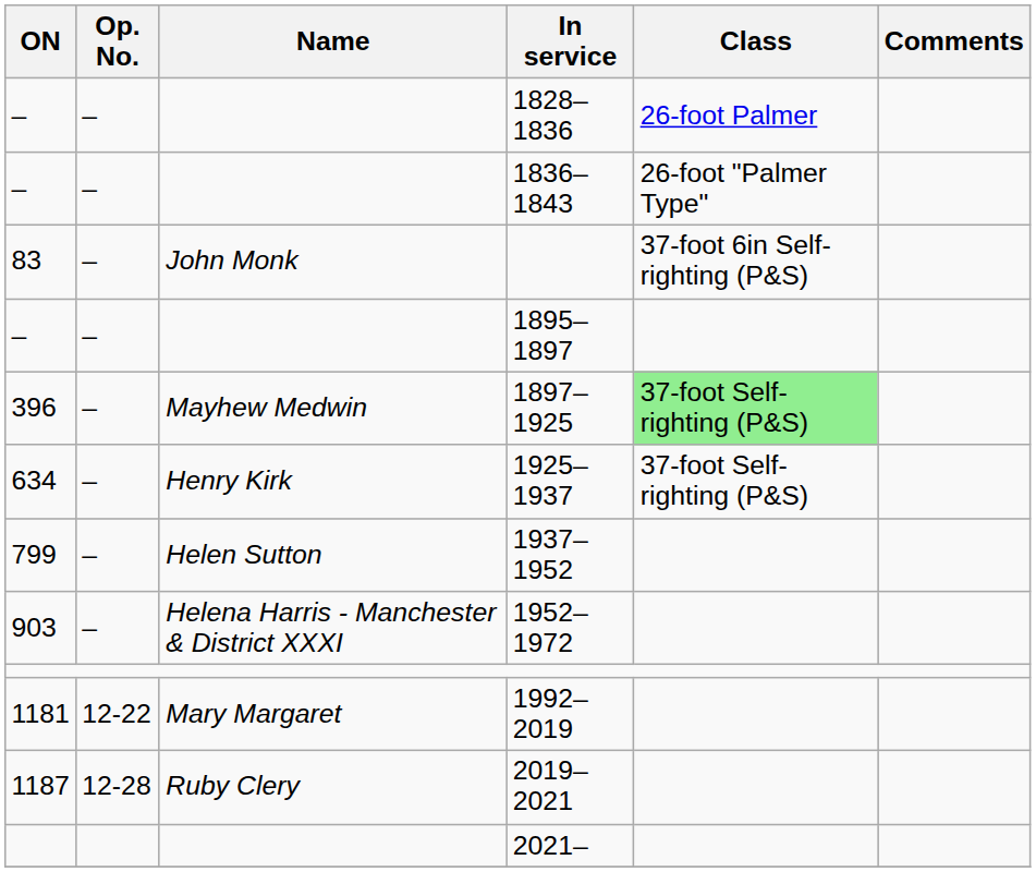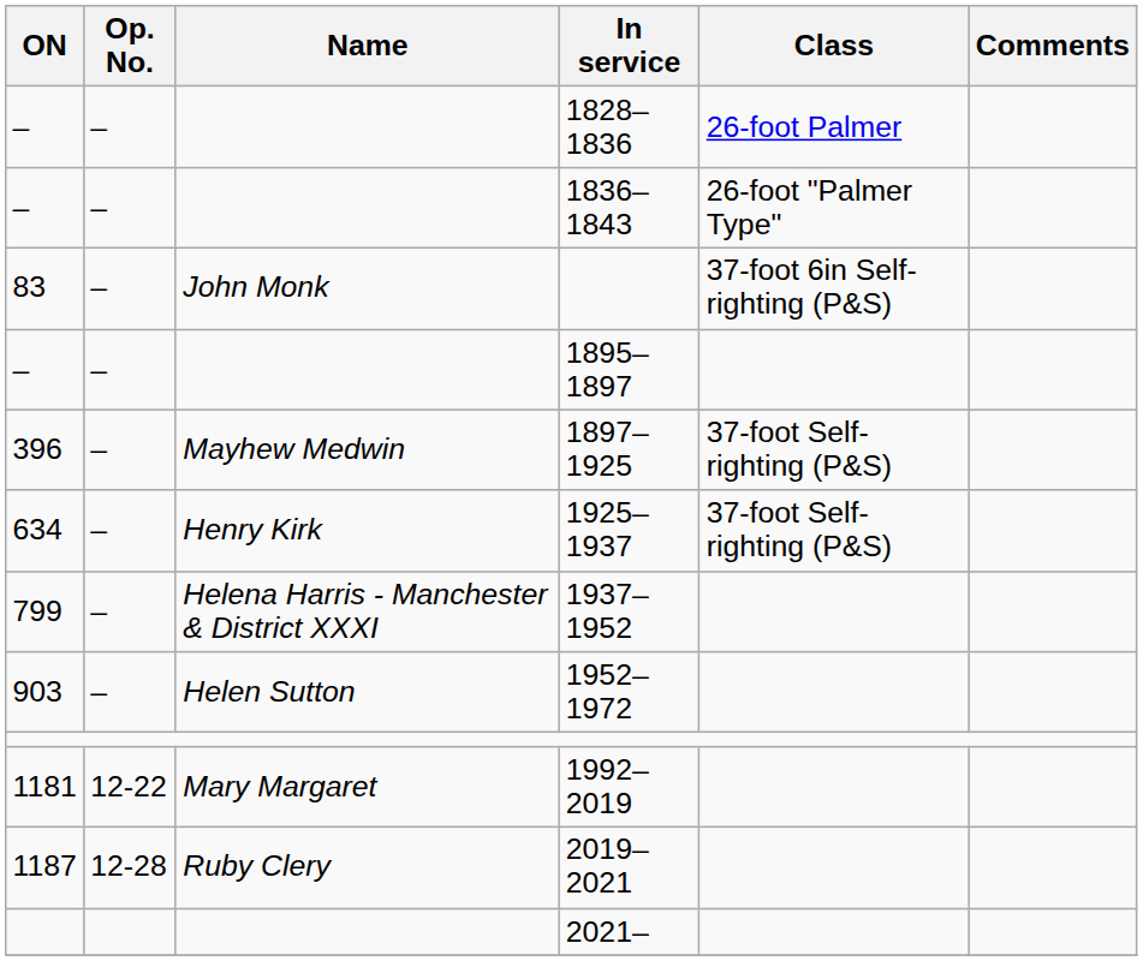 <table class="wikitable">
 <tr>
 <th>ON</th>
 <th>Op. No.</th>
 <th>Name</th>
 <th>In service</th>
 <th>Class</th>
 <th>Comments</th>
 </tr>
 <tr>
 <td>–</td>
 <td>–</td>
 <td></td>
 <td>1828–1836</td>
 <td><a href='#'>26-foot Palmer</a></td>
 <td><br></td>
 </tr>
 <tr>
 <td>–</td>
 <td>–</td>
 <td></td>
 <td>1836–1843</td>
 <td>26-foot "Palmer Type"</td>
 <td><br></td>
 </tr>
 <tr>
 <td>83</td>
 <td>–</td>
 <td><em>John Monk</em></td>
 <td></td>
 <td>37-foot 6in Self-righting (P&S)</td>
 <td></td>
 </tr>
 <tr>
 <td>–</td>
 <td>–</td>
 <td></td>
 <td>1895–1897</td>
 <td></td>
 <td></td>
 </tr>
 <tr>
 <td>396</td>
 <td>–</td>
 <td><em>Mayhew Medwin</em></td>
 <td>1897–1925</td>
-<td style="background: lightgreen;">37-foot Self-righting (P&S)</td>
+<td>37-foot Self-righting (P&S)</td>
 <td></td>
 </tr>
 <tr>
 <td>634</td>
 <td>–</td>
 <td><em>Henry Kirk</em></td>
 <td>1925–1937</td>
 <td>37-foot Self-righting (P&S)</td>
 <td></td>
 </tr>
 <tr>
 <td>799</td>
 <td>–</td>
-<td><em>Helen Sutton</em></td>
+<td><em>Helena Harris - Manchester & District XXXI</em></td>
 <td>1937–1952</td>
 <td></td>
 <td></td>
 </tr>
 <tr>
 <td>903</td>
 <td>–</td>
-<td><em>Helena Harris - Manchester & District XXXI</em></td>
+<td><em>Helen Sutton</em></td>
 <td>1952–1972</td>
 <td></td>
 <td></td>
 </tr>
 <tr>
 <td colspan=6 style=" text-align: center;"></td>
 </tr>
 <tr>
 <td>1181</td>
 <td>12-22</td>
 <td><em>Mary Margaret</em></td>
 <td>1992–2019</td>
 <td></td>
 <td></td>
 </tr>
 <tr>
 <td>1187</td>
 <td>12-28</td>
 <td><em>Ruby Clery</em></td>
 <td>2019–2021</td>
 <td></td>
 <td></td>
 </tr>
 <tr>
 <td></td>
 <td></td>
 <td></td>
 <td>2021–</td>
 <td></td>
 <td></td>
 </tr>
 <tr>
 </tr>
 </table>
